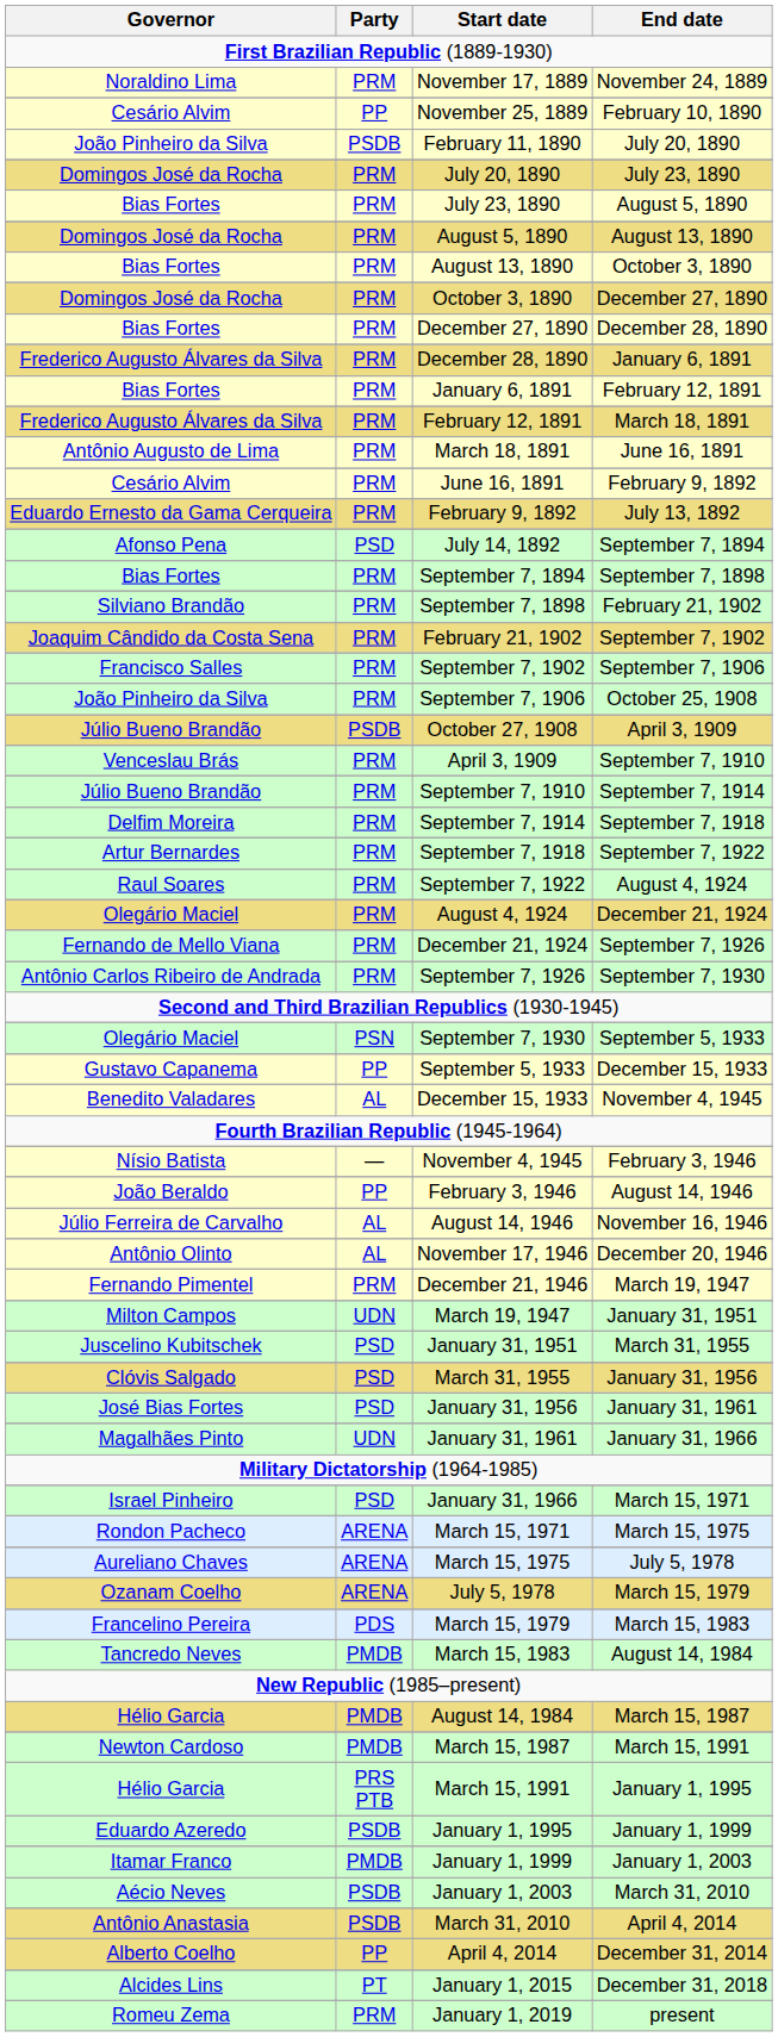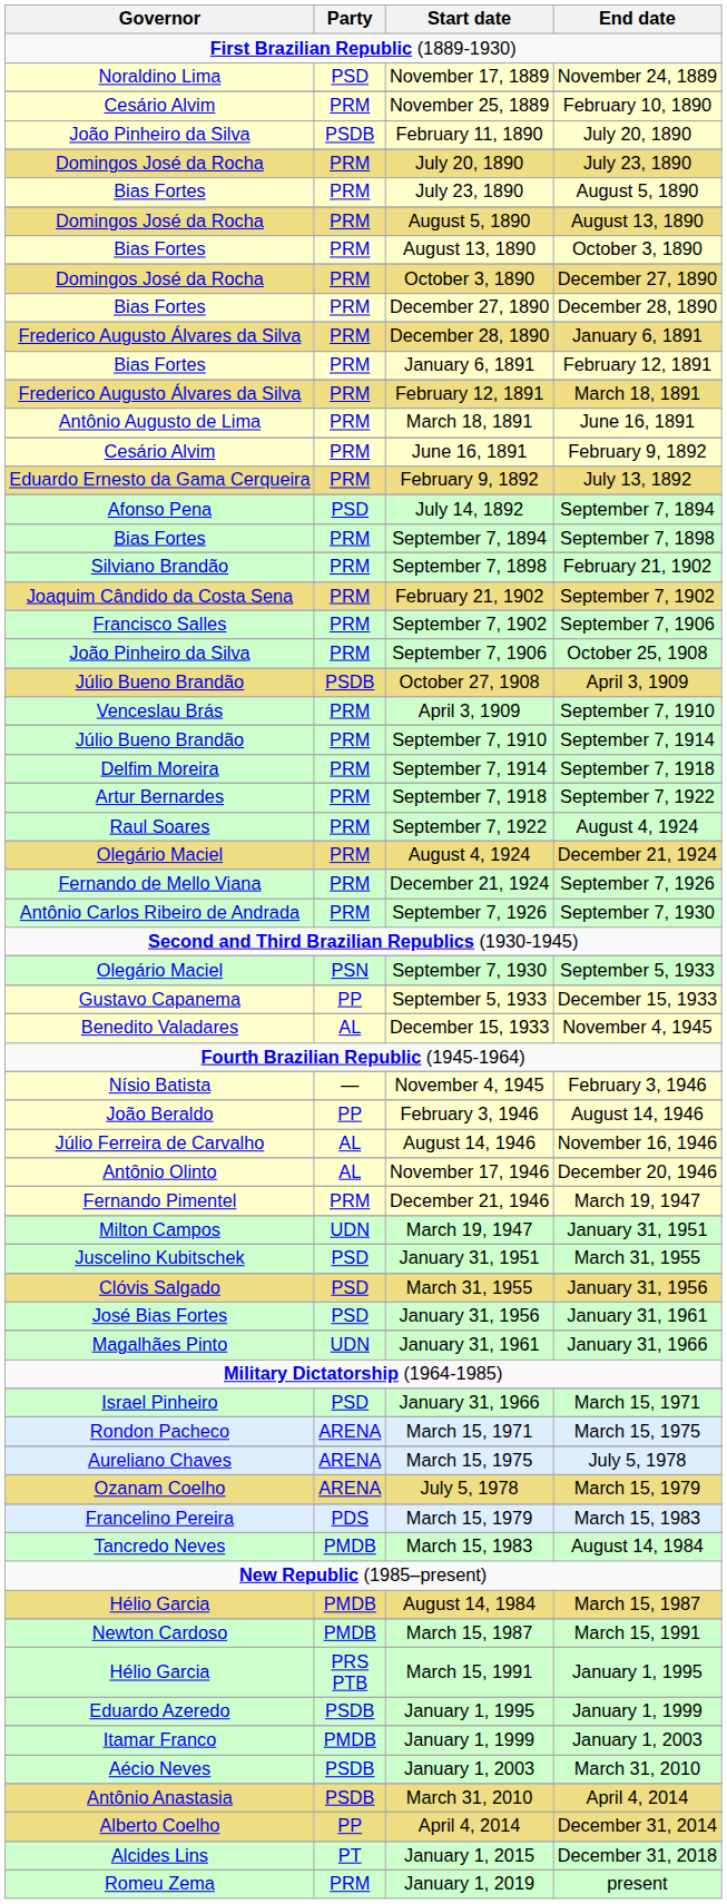 <table class=wikitable style="text-align:center">
 <tr>
 <th>Governor</th>
 <th>Party</th>
 <th>Start date</th>
 <th>End date</th>
 </tr>
 <tr>
 <td colspan=7><strong><a href='#'>First Brazilian Republic</a></strong> (1889-1930)</td>
 </tr>
 <tr>
 </tr>
 <tr style="background:#FFFFCC">
 <td><a href='#'>Noraldino Lima</a></td>
-<td><a href='#'>PRM</a></td>
+<td><a href='#'>PSD</a></td>
 <td>November 17, 1889</td>
 <td>November 24, 1889</td>
 </tr>
 <tr>
 </tr>
 <tr style="background:#FFFFCC">
 <td><a href='#'>Cesário Alvim</a></td>
-<td><a href='#'>PP</a></td>
+<td><a href='#'>PRM</a></td>
 <td>November 25, 1889</td>
 <td>February 10, 1890</td>
 </tr>
 <tr>
 </tr>
 <tr style="background:#FFFFCC">
 <td><a href='#'>João Pinheiro da Silva</a></td>
 <td><a href='#'>PSDB</a></td>
 <td>February 11, 1890</td>
 <td>July 20, 1890</td>
 </tr>
 <tr>
 </tr>
 <tr style="background:#EEDD82">
 <td><a href='#'>Domingos José da Rocha</a></td>
 <td><a href='#'>PRM</a></td>
 <td>July 20, 1890</td>
 <td>July 23, 1890</td>
 </tr>
 <tr>
 </tr>
 <tr style="background:#FFFFCC">
 <td><a href='#'>Bias Fortes</a></td>
 <td><a href='#'>PRM</a></td>
 <td>July 23, 1890</td>
 <td>August 5, 1890</td>
 </tr>
 <tr>
 </tr>
 <tr style="background:#EEDD82">
 <td><a href='#'>Domingos José da Rocha</a></td>
 <td><a href='#'>PRM</a></td>
 <td>August 5, 1890</td>
 <td>August 13, 1890</td>
 </tr>
 <tr>
 </tr>
 <tr style="background:#FFFFCC">
 <td><a href='#'>Bias Fortes</a></td>
 <td><a href='#'>PRM</a></td>
 <td>August 13, 1890</td>
 <td>October 3, 1890</td>
 </tr>
 <tr>
 </tr>
 <tr style="background:#EEDD82">
 <td><a href='#'>Domingos José da Rocha</a></td>
 <td><a href='#'>PRM</a></td>
 <td>October 3, 1890</td>
 <td>December 27, 1890</td>
 </tr>
 <tr>
 </tr>
 <tr style="background:#FFFFCC">
 <td><a href='#'>Bias Fortes</a></td>
 <td><a href='#'>PRM</a></td>
 <td>December 27, 1890</td>
 <td>December 28, 1890</td>
 </tr>
 <tr>
 </tr>
 <tr style="background:#EEDD82">
 <td><a href='#'>Frederico Augusto Álvares da Silva</a></td>
 <td><a href='#'>PRM</a></td>
 <td>December 28, 1890</td>
 <td>January 6, 1891</td>
 </tr>
 <tr>
 </tr>
 <tr style="background:#FFFFCC">
 <td><a href='#'>Bias Fortes</a></td>
 <td><a href='#'>PRM</a></td>
 <td>January 6, 1891</td>
 <td>February 12, 1891</td>
 </tr>
 <tr>
 </tr>
 <tr style="background:#EEDD82">
 <td><a href='#'>Frederico Augusto Álvares da Silva</a></td>
 <td><a href='#'>PRM</a></td>
 <td>February 12, 1891</td>
 <td>March 18, 1891</td>
 </tr>
 <tr>
 </tr>
 <tr style="background:#FFFFCC">
 <td><a href='#'>Antônio Augusto de Lima</a></td>
 <td><a href='#'>PRM</a></td>
 <td>March 18, 1891</td>
 <td>June 16, 1891</td>
 </tr>
 <tr>
 </tr>
 <tr style="background:#FFFFCC">
 <td><a href='#'>Cesário Alvim</a></td>
 <td><a href='#'>PRM</a></td>
 <td>June 16, 1891</td>
 <td>February 9, 1892</td>
 </tr>
 <tr>
 </tr>
 <tr style="background:#EEDD82">
 <td><a href='#'>Eduardo Ernesto da Gama Cerqueira</a></td>
 <td><a href='#'>PRM</a></td>
 <td>February 9, 1892</td>
 <td>July 13, 1892</td>
 </tr>
 <tr>
 </tr>
 <tr style="background:#CCFFCC">
 <td><a href='#'>Afonso Pena</a></td>
 <td><a href='#'>PSD</a></td>
 <td>July 14, 1892</td>
 <td>September 7, 1894</td>
 </tr>
 <tr>
 </tr>
 <tr style="background:#CCFFCC">
 <td><a href='#'>Bias Fortes</a></td>
 <td><a href='#'>PRM</a></td>
 <td>September 7, 1894</td>
 <td>September 7, 1898</td>
 </tr>
 <tr>
 </tr>
 <tr style="background:#CCFFCC">
 <td><a href='#'>Silviano Brandão</a></td>
 <td><a href='#'>PRM</a></td>
 <td>September 7, 1898</td>
 <td>February 21, 1902</td>
 </tr>
 <tr>
 </tr>
 <tr style="background:#EEDD82">
 <td><a href='#'>Joaquim Cândido da Costa Sena</a></td>
 <td><a href='#'>PRM</a></td>
 <td>February 21, 1902</td>
 <td>September 7, 1902</td>
 </tr>
 <tr>
 </tr>
 <tr style="background:#CCFFCC">
 <td><a href='#'>Francisco Salles</a></td>
 <td><a href='#'>PRM</a></td>
 <td>September 7, 1902</td>
 <td>September 7, 1906</td>
 </tr>
 <tr>
 </tr>
 <tr style="background:#CCFFCC">
 <td><a href='#'>João Pinheiro da Silva</a></td>
 <td><a href='#'>PRM</a></td>
 <td>September 7, 1906</td>
 <td>October 25, 1908</td>
 </tr>
 <tr>
 </tr>
 <tr style="background:#EEDD82">
 <td><a href='#'>Júlio Bueno Brandão</a></td>
 <td><a href='#'>PSDB</a></td>
 <td>October 27, 1908</td>
 <td>April 3, 1909</td>
 </tr>
 <tr>
 </tr>
 <tr style="background:#CCFFCC">
 <td><a href='#'>Venceslau Brás</a></td>
 <td><a href='#'>PRM</a></td>
 <td>April 3, 1909</td>
 <td>September 7, 1910</td>
 </tr>
 <tr>
 </tr>
 <tr style="background:#CCFFCC">
 <td><a href='#'>Júlio Bueno Brandão</a></td>
 <td><a href='#'>PRM</a></td>
 <td>September 7, 1910</td>
 <td>September 7, 1914</td>
 </tr>
 <tr>
 </tr>
 <tr style="background:#CCFFCC">
 <td><a href='#'>Delfim Moreira</a></td>
 <td><a href='#'>PRM</a></td>
 <td>September 7, 1914</td>
 <td>September 7, 1918</td>
 </tr>
 <tr>
 </tr>
 <tr style="background:#CCFFCC">
 <td><a href='#'>Artur Bernardes</a></td>
 <td><a href='#'>PRM</a></td>
 <td>September 7, 1918</td>
 <td>September 7, 1922</td>
 </tr>
 <tr>
 </tr>
 <tr style="background:#CCFFCC">
 <td><a href='#'>Raul Soares</a></td>
 <td><a href='#'>PRM</a></td>
 <td>September 7, 1922</td>
 <td>August 4, 1924</td>
 </tr>
 <tr>
 </tr>
 <tr style="background:#EEDD82">
 <td><a href='#'>Olegário Maciel</a></td>
 <td><a href='#'>PRM</a></td>
 <td>August 4, 1924</td>
 <td>December 21, 1924</td>
 </tr>
 <tr>
 </tr>
 <tr style="background:#CCFFCC">
 <td><a href='#'>Fernando de Mello Viana</a></td>
 <td><a href='#'>PRM</a></td>
 <td>December 21, 1924</td>
 <td>September 7, 1926</td>
 </tr>
 <tr>
 </tr>
 <tr style="background:#CCFFCC">
 <td><a href='#'>Antônio Carlos Ribeiro de Andrada</a></td>
 <td><a href='#'>PRM</a></td>
 <td>September 7, 1926</td>
 <td>September 7, 1930</td>
 </tr>
 <tr>
 <td colspan=7><strong><a href='#'>Second and Third Brazilian Republics</a></strong> (1930-1945)</td>
 </tr>
 <tr>
 </tr>
 <tr style="background:#CCFFCC">
 <td><a href='#'>Olegário Maciel</a></td>
 <td><a href='#'>PSN</a></td>
 <td>September 7, 1930</td>
 <td>September 5, 1933</td>
 </tr>
 <tr>
 </tr>
 <tr style="background:#FFFFCC">
 <td><a href='#'>Gustavo Capanema</a></td>
 <td><a href='#'>PP</a></td>
 <td>September 5, 1933</td>
 <td>December 15, 1933</td>
 </tr>
 <tr>
 </tr>
 <tr style="background:#FFFFCC">
 <td><a href='#'>Benedito Valadares</a></td>
 <td><a href='#'>AL</a></td>
 <td>December 15, 1933</td>
 <td>November 4, 1945</td>
 </tr>
 <tr>
 <td colspan=7><strong><a href='#'>Fourth Brazilian Republic</a></strong> (1945-1964)</td>
 </tr>
 <tr>
 </tr>
 <tr style="background:#FFFFCC">
 <td><a href='#'>Nísio Batista</a></td>
 <td>—</td>
 <td>November 4, 1945</td>
 <td>February 3, 1946</td>
 </tr>
 <tr>
 </tr>
 <tr style="background:#FFFFCC">
 <td><a href='#'>João Beraldo</a></td>
 <td><a href='#'>PP</a></td>
 <td>February 3, 1946</td>
 <td>August 14, 1946</td>
 </tr>
 <tr>
 </tr>
 <tr style="background:#FFFFCC">
 <td><a href='#'>Júlio Ferreira de Carvalho</a></td>
 <td><a href='#'>AL</a></td>
 <td>August 14, 1946</td>
 <td>November 16, 1946</td>
 </tr>
 <tr>
 </tr>
 <tr style="background:#FFFFCC">
 <td><a href='#'>Antônio Olinto</a></td>
 <td><a href='#'>AL</a></td>
 <td>November 17, 1946</td>
 <td>December 20, 1946</td>
 </tr>
 <tr>
 </tr>
 <tr style="background:#FFFFCC">
 <td><a href='#'>Fernando Pimentel</a></td>
 <td><a href='#'>PRM</a></td>
 <td>December 21, 1946</td>
 <td>March 19, 1947</td>
 </tr>
 <tr>
 </tr>
 <tr style="background:#CCFFCC">
 <td><a href='#'>Milton Campos</a></td>
 <td><a href='#'>UDN</a></td>
 <td>March 19, 1947</td>
 <td>January 31, 1951</td>
 </tr>
 <tr>
 </tr>
 <tr style="background:#CCFFCC">
 <td><a href='#'>Juscelino Kubitschek</a></td>
 <td><a href='#'>PSD</a></td>
 <td>January 31, 1951</td>
 <td>March 31, 1955</td>
 </tr>
 <tr>
 </tr>
 <tr style="background:#EEDD82">
 <td><a href='#'>Clóvis Salgado</a></td>
 <td><a href='#'>PSD</a></td>
 <td>March 31, 1955</td>
 <td>January 31, 1956</td>
 </tr>
 <tr>
 </tr>
 <tr style="background:#CCFFCC">
 <td><a href='#'>José Bias Fortes</a></td>
 <td><a href='#'>PSD</a></td>
 <td>January 31, 1956</td>
 <td>January 31, 1961</td>
 </tr>
 <tr>
 </tr>
 <tr style="background:#CCFFCC">
 <td><a href='#'>Magalhães Pinto</a></td>
 <td><a href='#'>UDN</a></td>
 <td>January 31, 1961</td>
 <td>January 31, 1966</td>
 </tr>
 <tr>
 <td colspan=7><strong><a href='#'>Military Dictatorship</a></strong> (1964-1985)</td>
 </tr>
 <tr>
 </tr>
 <tr style="background:#CCFFCC">
 <td><a href='#'>Israel Pinheiro</a></td>
 <td><a href='#'>PSD</a></td>
 <td>January 31, 1966</td>
 <td>March 15, 1971</td>
 </tr>
 <tr>
 </tr>
 <tr style="background:#DDEEFF">
 <td><a href='#'>Rondon Pacheco</a></td>
 <td><a href='#'>ARENA</a></td>
 <td>March 15, 1971</td>
 <td>March 15, 1975</td>
 </tr>
 <tr>
 </tr>
 <tr style="background:#DDEEFF">
 <td><a href='#'>Aureliano Chaves</a></td>
 <td><a href='#'>ARENA</a></td>
 <td>March 15, 1975</td>
 <td>July 5, 1978</td>
 </tr>
 <tr>
 </tr>
 <tr style="background:#EEDD82">
 <td><a href='#'>Ozanam Coelho</a></td>
 <td><a href='#'>ARENA</a></td>
 <td>July 5, 1978</td>
 <td>March 15, 1979</td>
 </tr>
 <tr>
 </tr>
 <tr style="background:#DDEEFF">
 <td><a href='#'>Francelino Pereira</a></td>
 <td><a href='#'>PDS</a></td>
 <td>March 15, 1979</td>
 <td>March 15, 1983</td>
 </tr>
 <tr>
 </tr>
 <tr style="background:#CCFFCC">
 <td><a href='#'>Tancredo Neves</a></td>
 <td><a href='#'>PMDB</a></td>
 <td>March 15, 1983</td>
 <td>August 14, 1984</td>
 </tr>
 <tr>
 <td colspan=7><strong><a href='#'>New Republic</a></strong> (1985–present)</td>
 </tr>
 <tr>
 </tr>
 <tr style="background:#EEDD82">
 <td><a href='#'>Hélio Garcia</a></td>
 <td><a href='#'>PMDB</a></td>
 <td>August 14, 1984</td>
 <td>March 15, 1987</td>
 </tr>
 <tr>
 </tr>
 <tr style="background:#CCFFCC">
 <td><a href='#'>Newton Cardoso</a></td>
 <td><a href='#'>PMDB</a></td>
 <td>March 15, 1987</td>
 <td>March 15, 1991</td>
 </tr>
 <tr>
 </tr>
 <tr style="background:#CCFFCC">
 <td><a href='#'>Hélio Garcia</a></td>
 <td><a href='#'>PRS</a><br><a href='#'>PTB</a></td>
 <td>March 15, 1991</td>
 <td>January 1, 1995</td>
 </tr>
 <tr>
 </tr>
 <tr style="background:#CCFFCC">
 <td><a href='#'>Eduardo Azeredo</a></td>
 <td><a href='#'>PSDB</a></td>
 <td>January 1, 1995</td>
 <td>January 1, 1999</td>
 </tr>
 <tr>
 </tr>
 <tr style="background:#CCFFCC">
 <td><a href='#'>Itamar Franco</a></td>
 <td><a href='#'>PMDB</a></td>
 <td>January 1, 1999</td>
 <td>January 1, 2003</td>
 </tr>
 <tr>
 </tr>
 <tr style="background:#CCFFCC">
 <td><a href='#'>Aécio Neves</a></td>
 <td><a href='#'>PSDB</a></td>
 <td>January 1, 2003</td>
 <td>March 31, 2010</td>
 </tr>
 <tr>
 </tr>
 <tr style="background:#EEDD82">
 <td><a href='#'>Antônio Anastasia</a></td>
 <td><a href='#'>PSDB</a></td>
 <td>March 31, 2010</td>
 <td>April 4, 2014</td>
 </tr>
 <tr>
 </tr>
 <tr style="background:#EEDD82">
 <td><a href='#'>Alberto Coelho</a></td>
 <td><a href='#'>PP</a></td>
 <td>April 4, 2014</td>
 <td>December 31, 2014</td>
 </tr>
 <tr>
 </tr>
 <tr style="background:#CCFFCC">
 <td><a href='#'>Alcides Lins</a></td>
 <td><a href='#'>PT</a></td>
 <td>January 1, 2015</td>
 <td>December 31, 2018</td>
 </tr>
 <tr>
 </tr>
 <tr style="background:#CCFFCC">
 <td><a href='#'>Romeu Zema</a></td>
 <td><a href='#'>PRM</a></td>
 <td>January 1, 2019</td>
 <td>present</td>
 </tr>
 </table>
